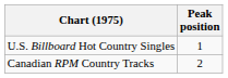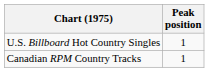 <table class="wikitable sortable">
 <tr>
 <th align="left">Chart (1975)</th>
 <th align="center">Peak<br>position</th>
 </tr>
 <tr>
 <td align="left">U.S. <em>Billboard</em> Hot Country Singles</td>
 <td align="center">1</td>
 </tr>
 <tr>
 <td align="left">Canadian <em>RPM</em> Country Tracks</td>
-<td align="center">2</td>
+<td align="center">1</td>
 </tr>
 </table>
